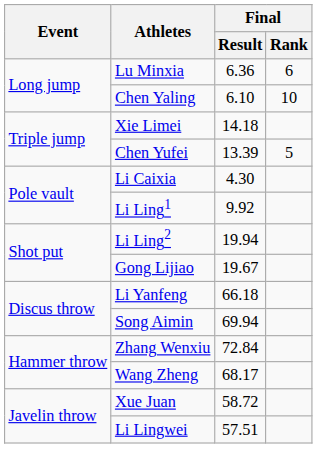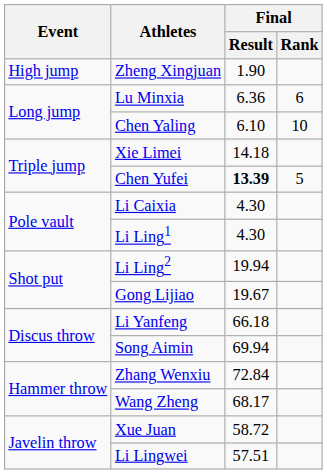 <table class=wikitable style="font-size:90%">
 <tr>
 <th rowspan=2>Event</th>
 <th rowspan=2>Athletes</th>
 <th colspan=2>Final</th>
 </tr>
 <tr>
 <th>Result</th>
 <th>Rank</th>
+</tr>
+<tr>
+<td><a href='#'>High jump</a></td>
+<td><a href='#'>Zheng Xingjuan</a></td>
+<td align=center>1.90</td>
+<td align=center></td>
 </tr>
 <tr>
 <td rowspan=2><a href='#'>Long jump</a></td>
 <td><a href='#'>Lu Minxia</a></td>
 <td align=center>6.36</td>
 <td align=center>6</td>
 </tr>
 <tr>
 <td><a href='#'>Chen Yaling</a></td>
 <td align=center>6.10</td>
 <td align=center>10</td>
 </tr>
 <tr>
 <td rowspan=2><a href='#'>Triple jump</a></td>
 <td><a href='#'>Xie Limei</a></td>
 <td align=center>14.18</td>
 <td align=center></td>
 </tr>
 <tr>
 <td><a href='#'>Chen Yufei</a></td>
-<td align=center>13.39</td>
+<td align=center><strong>13.39</strong></td>
 <td align=center>5</td>
 </tr>
 <tr>
 <td rowspan="2"><a href='#'>Pole vault</a></td>
 <td><a href='#'>Li Caixia</a></td>
 <td align=center>4.30</td>
 <td align=center></td>
 </tr>
 <tr>
 <td><a href='#'>Li Ling<sup>1</sup></a></td>
-<td align=center>9.92</td>
+<td align=center>4.30</td>
 <td align=center></td>
 </tr>
 <tr>
 <td rowspan="2"><a href='#'>Shot put</a></td>
 <td><a href='#'>Li Ling<sup>2</sup></a></td>
 <td align=center>19.94</td>
 <td align=center></td>
 </tr>
 <tr>
 <td><a href='#'>Gong Lijiao</a></td>
 <td align=center>19.67</td>
 <td align=center></td>
 </tr>
 <tr>
 <td rowspan="2"><a href='#'>Discus throw</a></td>
 <td><a href='#'>Li Yanfeng</a></td>
 <td align=center>66.18</td>
 <td align=center></td>
 </tr>
 <tr>
 <td><a href='#'>Song Aimin</a></td>
 <td align=center>69.94</td>
 <td align=center></td>
 </tr>
 <tr>
 <td rowspan=2><a href='#'>Hammer throw</a></td>
 <td><a href='#'>Zhang Wenxiu</a></td>
 <td align=center>72.84</td>
 <td align=center></td>
 </tr>
 <tr>
 <td><a href='#'>Wang Zheng</a></td>
 <td align=center>68.17</td>
 <td align=center></td>
 </tr>
 <tr>
 <td rowspan="2"><a href='#'>Javelin throw</a></td>
 <td><a href='#'>Xue Juan</a></td>
 <td align=center>58.72</td>
 <td align=center></td>
 </tr>
 <tr>
 <td><a href='#'>Li Lingwei</a></td>
 <td align=center>57.51</td>
 <td align=center></td>
 </tr>
 </table>
